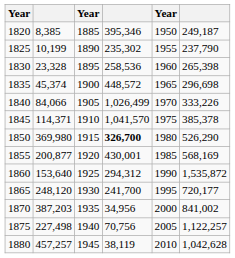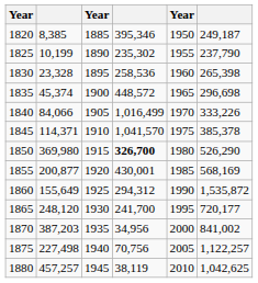 <table class="wikitable sortable" style="margin:1em auto;">
 <tr>
 <th>Year</th>
 <th></th>
 <th>Year</th>
 <th></th>
 <th>Year</th>
 <th></th>
 </tr>
 <tr>
 <td>1820</td>
 <td>8,385</td>
 <td>1885</td>
 <td>395,346</td>
 <td>1950</td>
 <td>249,187</td>
 </tr>
 <tr>
 <td>1825</td>
 <td>10,199</td>
 <td>1890</td>
 <td>235,302</td>
 <td>1955</td>
 <td>237,790</td>
 </tr>
 <tr>
 <td>1830</td>
 <td>23,328</td>
 <td>1895</td>
 <td>258,536</td>
 <td>1960</td>
 <td>265,398</td>
 </tr>
 <tr>
 <td>1835</td>
 <td>45,374</td>
 <td>1900</td>
 <td>448,572</td>
 <td>1965</td>
 <td>296,698</td>
 </tr>
 <tr>
 <td>1840</td>
 <td>84,066</td>
 <td>1905</td>
-<td>1,026,499</td>
+<td>1,016,499</td>
 <td>1970</td>
 <td>333,226</td>
 </tr>
 <tr>
 <td>1845</td>
 <td>114,371</td>
 <td>1910</td>
 <td>1,041,570</td>
 <td>1975</td>
 <td>385,378</td>
 </tr>
 <tr>
 <td>1850</td>
 <td>369,980</td>
 <td>1915</td>
 <td><strong>326,700</strong></td>
 <td>1980</td>
 <td>526,290</td>
 </tr>
 <tr>
 <td>1855</td>
 <td>200,877</td>
 <td>1920</td>
 <td>430,001</td>
 <td>1985</td>
 <td>568,169</td>
 </tr>
 <tr>
 <td>1860</td>
-<td>153,640</td>
+<td>155,649</td>
 <td>1925</td>
 <td>294,312</td>
 <td>1990</td>
 <td>1,535,872</td>
 </tr>
 <tr>
 <td>1865</td>
 <td>248,120</td>
 <td>1930</td>
 <td>241,700</td>
 <td>1995</td>
 <td>720,177</td>
 </tr>
 <tr>
 <td>1870</td>
 <td>387,203</td>
 <td>1935</td>
 <td>34,956</td>
 <td>2000</td>
 <td>841,002</td>
 </tr>
 <tr>
 <td>1875</td>
 <td>227,498</td>
 <td>1940</td>
 <td>70,756</td>
 <td>2005</td>
 <td>1,122,257</td>
 </tr>
 <tr>
 <td>1880</td>
 <td>457,257</td>
 <td>1945</td>
 <td>38,119</td>
 <td>2010</td>
-<td>1,042,628</td>
+<td>1,042,625</td>
 </tr>
 </table>
